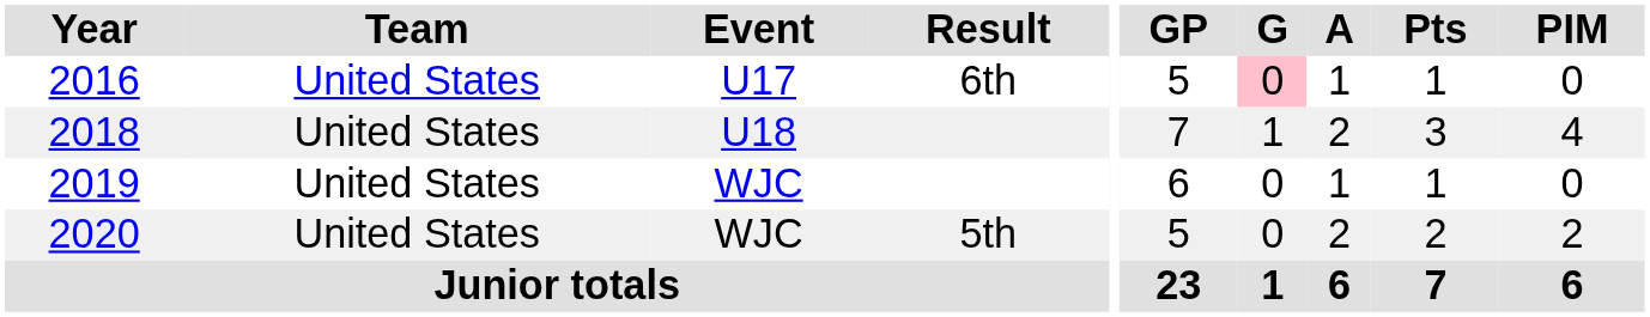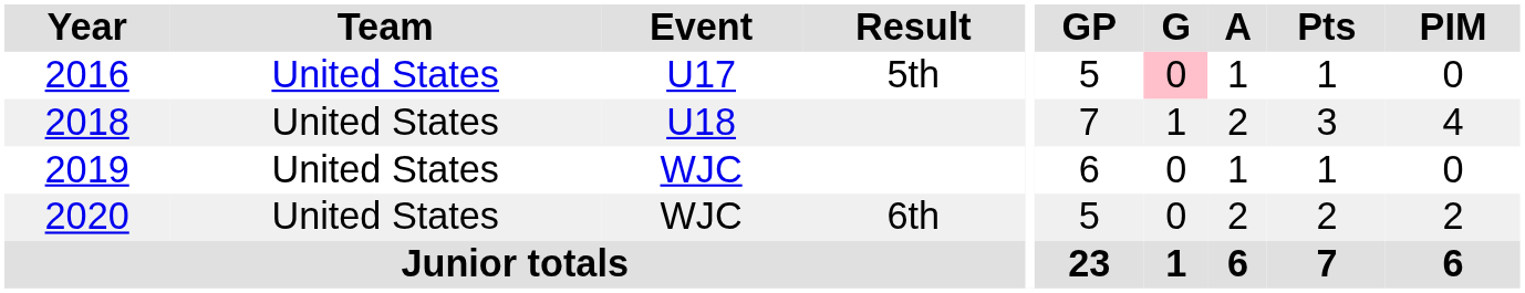 <table border="0" cellpadding="1" cellspacing="0" ID="Table3" style="text-align:center; width:40em;">
 <tr bgcolor="#e0e0e0">
 <th>Year</th>
 <th>Team</th>
 <th>Event</th>
 <th>Result</th>
 <th rowspan="99" bgcolor="#ffffff"></th>
 <th>GP</th>
 <th>G</th>
 <th>A</th>
 <th>Pts</th>
 <th>PIM</th>
 </tr>
 <tr>
 <td><a href='#'>2016</a></td>
 <td><a href='#'>United States</a></td>
 <td><a href='#'>U17</a></td>
-<td>6th</td>
+<td>5th</td>
 <td>5</td>
 <td style="background: pink;">0</td>
 <td>1</td>
 <td>1</td>
 <td>0</td>
 </tr>
 <tr bgcolor="#f0f0f0">
 <td><a href='#'>2018</a></td>
 <td>United States</td>
 <td><a href='#'>U18</a></td>
 <td></td>
 <td>7</td>
 <td>1</td>
 <td>2</td>
 <td>3</td>
 <td>4</td>
 </tr>
 <tr>
 <td><a href='#'>2019</a></td>
 <td>United States</td>
 <td><a href='#'>WJC</a></td>
 <td></td>
 <td>6</td>
 <td>0</td>
 <td>1</td>
 <td>1</td>
 <td>0</td>
 </tr>
 <tr bgcolor="#f0f0f0">
 <td><a href='#'>2020</a></td>
 <td>United States</td>
 <td>WJC</td>
-<td>5th</td>
+<td>6th</td>
 <td>5</td>
 <td>0</td>
 <td>2</td>
 <td>2</td>
 <td>2</td>
 </tr>
 <tr bgcolor="#e0e0e0">
 <th colspan="4">Junior totals</th>
 <th>23</th>
 <th>1</th>
 <th>6</th>
 <th>7</th>
 <th>6</th>
 </tr>
 </table>
